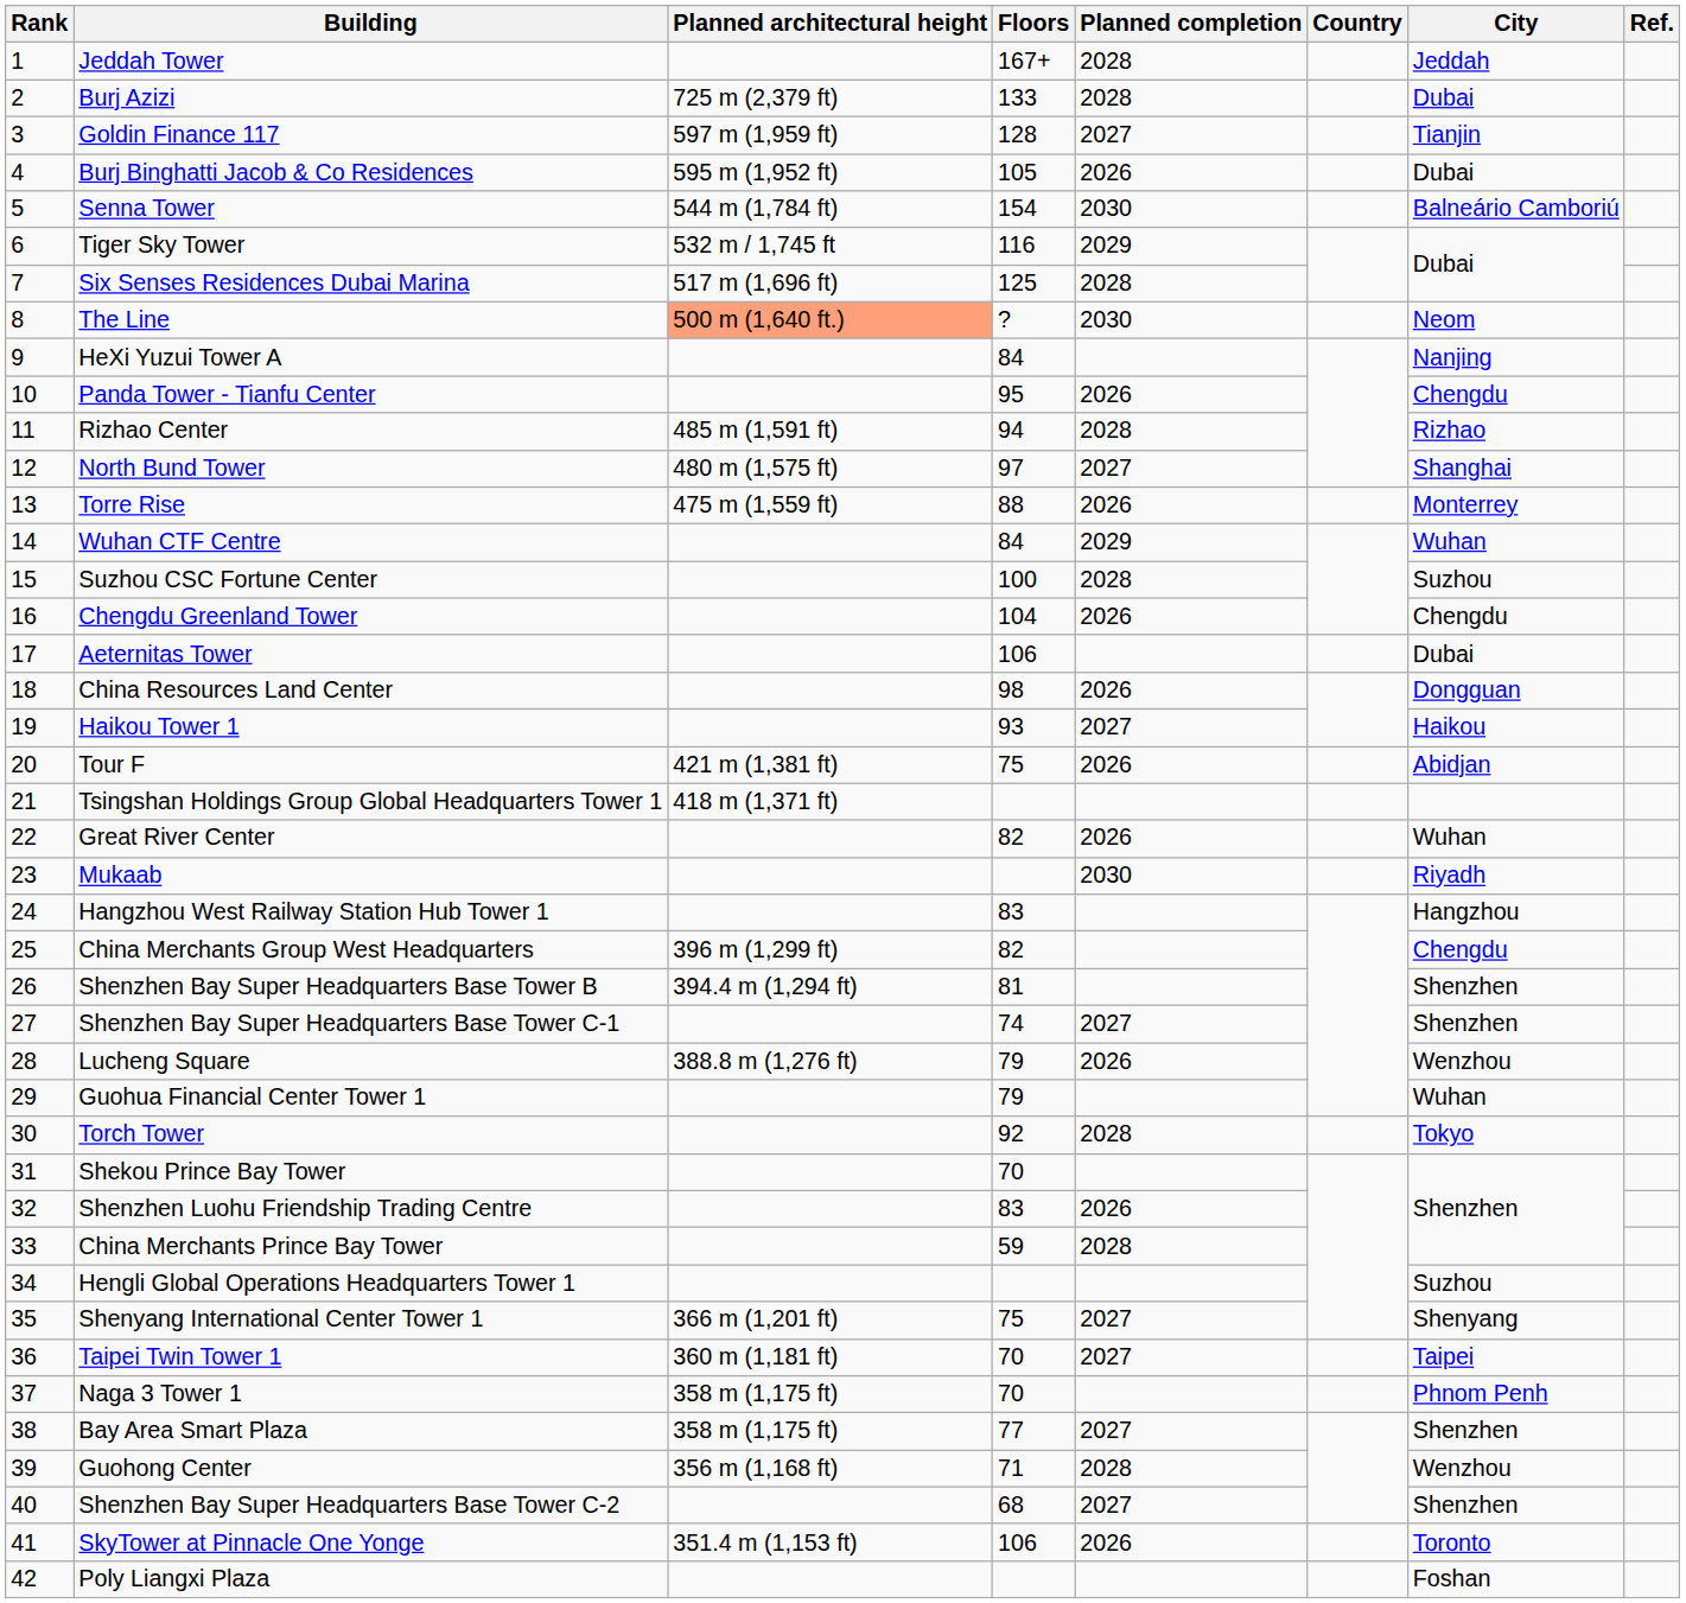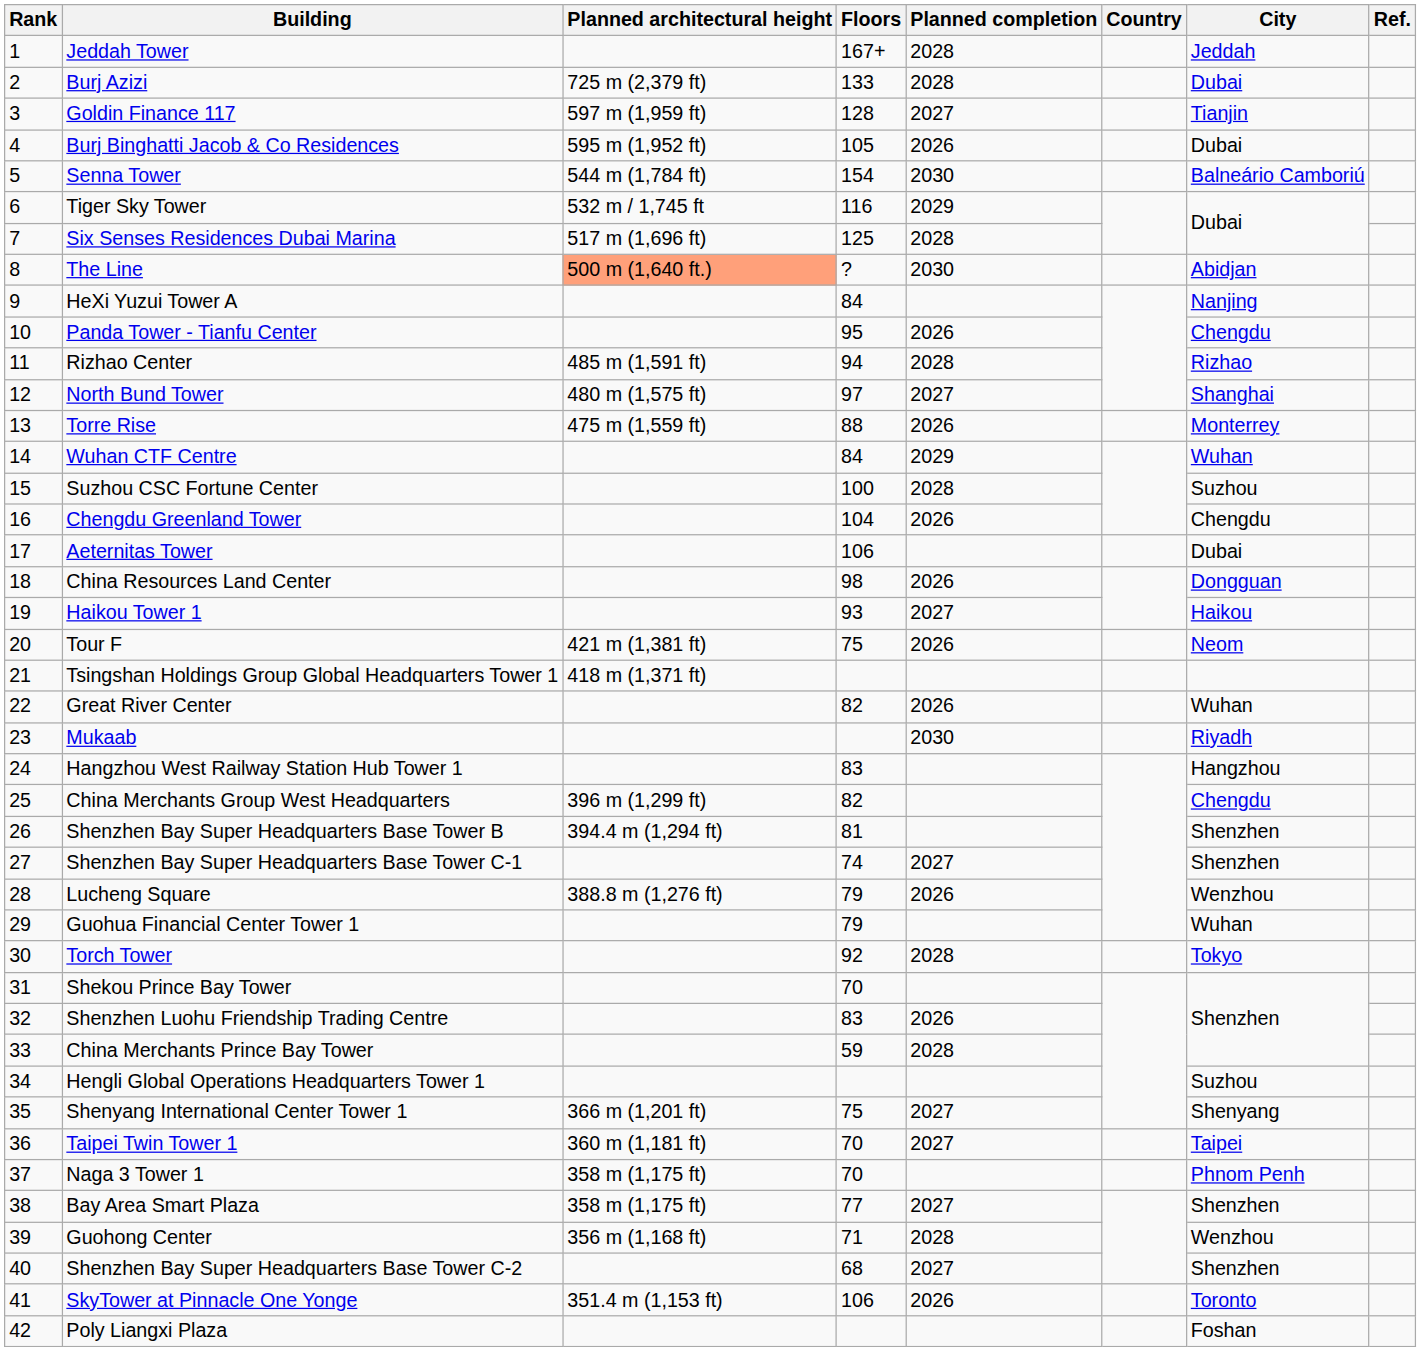 <table class="wikitable sortable">
 <tr style="background: #ececec;">
 <th>Rank</th>
 <th>Building</th>
 <th>Planned architectural height</th>
 <th>Floors</th>
 <th>Planned completion</th>
 <th>Country</th>
 <th>City</th>
 <th class="unsortable">Ref.</th>
 </tr>
 <tr>
 <td>1</td>
 <td><a href='#'>Jeddah Tower</a></td>
 <td></td>
 <td>167+</td>
 <td>2028</td>
 <td></td>
 <td><a href='#'>Jeddah</a></td>
 <td></td>
 </tr>
 <tr>
 <td>2</td>
 <td><a href='#'>Burj Azizi</a></td>
 <td>725 m (2,379 ft)</td>
 <td>133</td>
 <td>2028</td>
 <td></td>
 <td><a href='#'>Dubai</a></td>
 <td></td>
 </tr>
 <tr>
 <td>3</td>
 <td><a href='#'>Goldin Finance 117</a></td>
 <td>597 m (1,959 ft)</td>
 <td>128</td>
 <td>2027</td>
 <td></td>
 <td><a href='#'>Tianjin</a></td>
 <td></td>
 </tr>
 <tr>
 <td>4</td>
 <td><a href='#'>Burj Binghatti Jacob & Co Residences</a></td>
 <td>595 m (1,952 ft)</td>
 <td>105</td>
 <td>2026</td>
 <td></td>
 <td>Dubai</td>
 <td></td>
 </tr>
 <tr>
 <td>5</td>
 <td><a href='#'>Senna Tower</a></td>
 <td>544 m (1,784 ft)</td>
 <td>154</td>
 <td>2030</td>
 <td></td>
 <td><a href='#'>Balneário Camboriú</a></td>
 <td></td>
 </tr>
 <tr>
 <td>6</td>
 <td>Tiger Sky Tower</td>
 <td>532 m / 1,745 ft</td>
 <td>116</td>
 <td>2029</td>
 <td rowspan="2"></td>
 <td rowspan="2">Dubai</td>
 <td></td>
 </tr>
 <tr>
 <td>7</td>
 <td><a href='#'>Six Senses Residences Dubai Marina</a></td>
 <td>517 m (1,696 ft)</td>
 <td>125</td>
 <td>2028</td>
 <td></td>
 </tr>
 <tr>
 <td>8</td>
 <td><a href='#'>The Line</a></td>
 <td style="background: lightsalmon;">500 m (1,640 ft.)</td>
 <td>?</td>
 <td>2030</td>
 <td></td>
-<td><a href='#'>Neom</a></td>
+<td><a href='#'>Abidjan</a></td>
 <td></td>
 </tr>
 <tr>
 <td>9</td>
 <td>HeXi Yuzui Tower A</td>
 <td></td>
 <td>84</td>
 <td></td>
 <td rowspan="4"></td>
 <td><a href='#'>Nanjing</a></td>
 <td></td>
 </tr>
 <tr>
 <td>10</td>
 <td><a href='#'>Panda Tower - Tianfu Center</a></td>
 <td></td>
 <td>95</td>
 <td>2026</td>
 <td><a href='#'>Chengdu</a></td>
 <td></td>
 </tr>
 <tr>
 <td>11</td>
 <td>Rizhao Center</td>
 <td>485 m (1,591 ft)</td>
 <td>94</td>
 <td>2028</td>
 <td><a href='#'>Rizhao</a></td>
 <td></td>
 </tr>
 <tr>
 <td>12</td>
 <td><a href='#'>North Bund Tower</a></td>
 <td>480 m (1,575 ft)</td>
 <td>97</td>
 <td>2027</td>
 <td><a href='#'>Shanghai</a></td>
 <td></td>
 </tr>
 <tr>
 <td>13</td>
 <td><a href='#'>Torre Rise</a></td>
 <td>475 m (1,559 ft)</td>
 <td>88</td>
 <td>2026</td>
 <td></td>
 <td><a href='#'>Monterrey</a></td>
 <td></td>
 </tr>
 <tr>
 <td>14</td>
 <td><a href='#'>Wuhan CTF Centre</a></td>
 <td></td>
 <td>84</td>
 <td>2029</td>
 <td rowspan="3"></td>
 <td><a href='#'>Wuhan</a></td>
 <td></td>
 </tr>
 <tr>
 <td>15</td>
 <td>Suzhou CSC Fortune Center</td>
 <td></td>
 <td>100</td>
 <td>2028</td>
 <td>Suzhou</td>
 <td></td>
 </tr>
 <tr>
 <td>16</td>
 <td><a href='#'>Chengdu Greenland Tower</a></td>
 <td></td>
 <td>104</td>
 <td>2026</td>
 <td>Chengdu</td>
 <td></td>
 </tr>
 <tr>
 <td>17</td>
 <td><a href='#'>Aeternitas Tower</a></td>
 <td></td>
 <td>106</td>
 <td></td>
 <td></td>
 <td>Dubai</td>
 <td></td>
 </tr>
 <tr>
 <td>18</td>
 <td>China Resources Land Center</td>
 <td></td>
 <td>98</td>
 <td>2026</td>
 <td rowspan="2"></td>
 <td><a href='#'>Dongguan</a></td>
 <td></td>
 </tr>
 <tr>
 <td>19</td>
 <td><a href='#'>Haikou Tower 1</a></td>
 <td></td>
 <td>93</td>
 <td>2027</td>
 <td><a href='#'>Haikou</a></td>
 <td></td>
 </tr>
 <tr>
 <td>20</td>
 <td>Tour F</td>
 <td>421 m (1,381 ft)</td>
 <td>75</td>
 <td>2026</td>
 <td></td>
-<td><a href='#'>Abidjan</a></td>
+<td><a href='#'>Neom</a></td>
 <td></td>
 </tr>
 <tr>
 <td>21</td>
 <td>Tsingshan Holdings Group Global Headquarters Tower 1</td>
 <td>418 m (1,371 ft)</td>
 <td></td>
 <td></td>
 <td></td>
 <td></td>
 <td></td>
 </tr>
 <tr>
 <td>22</td>
 <td>Great River Center</td>
 <td></td>
 <td>82</td>
 <td>2026</td>
 <td></td>
 <td>Wuhan</td>
 <td></td>
 </tr>
 <tr>
 <td>23</td>
 <td><a href='#'>Mukaab</a></td>
 <td></td>
 <td></td>
 <td>2030</td>
 <td></td>
 <td><a href='#'>Riyadh</a></td>
 <td></td>
 </tr>
 <tr>
 <td>24</td>
 <td>Hangzhou West Railway Station Hub Tower 1</td>
 <td></td>
 <td>83</td>
 <td></td>
 <td rowspan="6"></td>
 <td>Hangzhou</td>
 <td></td>
 </tr>
 <tr>
 <td>25</td>
 <td>China Merchants Group West Headquarters</td>
 <td>396 m (1,299 ft)</td>
 <td>82</td>
 <td></td>
 <td><a href='#'>Chengdu</a></td>
 <td></td>
 </tr>
 <tr>
 <td>26</td>
 <td>Shenzhen Bay Super Headquarters Base Tower B</td>
 <td>394.4 m (1,294 ft)</td>
 <td>81</td>
 <td></td>
 <td>Shenzhen</td>
 <td></td>
 </tr>
 <tr>
 <td>27</td>
 <td>Shenzhen Bay Super Headquarters Base Tower C-1</td>
 <td></td>
 <td>74</td>
 <td>2027</td>
 <td>Shenzhen</td>
 <td></td>
 </tr>
 <tr>
 <td>28</td>
 <td>Lucheng Square</td>
 <td>388.8 m (1,276 ft)</td>
 <td>79</td>
 <td>2026</td>
 <td>Wenzhou</td>
 <td></td>
 </tr>
 <tr>
 <td>29</td>
 <td>Guohua Financial Center Tower 1</td>
 <td></td>
 <td>79</td>
 <td></td>
 <td>Wuhan</td>
 <td></td>
 </tr>
 <tr>
 <td>30</td>
 <td><a href='#'>Torch Tower</a></td>
 <td></td>
 <td>92</td>
 <td>2028</td>
 <td></td>
 <td><a href='#'>Tokyo</a></td>
 <td></td>
 </tr>
 <tr>
 <td>31</td>
 <td>Shekou Prince Bay Tower</td>
 <td></td>
 <td>70</td>
 <td></td>
 <td rowspan="5"></td>
 <td rowspan="3">Shenzhen</td>
 <td></td>
 </tr>
 <tr>
 <td>32</td>
 <td>Shenzhen Luohu Friendship Trading Centre</td>
 <td></td>
 <td>83</td>
 <td>2026</td>
 <td></td>
 </tr>
 <tr>
 <td>33</td>
 <td>China Merchants Prince Bay Tower</td>
 <td></td>
 <td>59</td>
 <td>2028</td>
 <td></td>
 </tr>
 <tr>
 <td>34</td>
 <td>Hengli Global Operations Headquarters Tower 1</td>
 <td></td>
 <td></td>
 <td></td>
 <td>Suzhou</td>
 <td></td>
 </tr>
 <tr>
 <td>35</td>
 <td>Shenyang International Center Tower 1</td>
 <td>366 m (1,201 ft)</td>
 <td>75</td>
 <td>2027</td>
 <td>Shenyang</td>
 <td></td>
 </tr>
 <tr>
 <td>36</td>
 <td><a href='#'>Taipei Twin Tower 1</a></td>
 <td>360 m (1,181 ft)</td>
 <td>70</td>
 <td>2027</td>
 <td></td>
 <td><a href='#'>Taipei</a></td>
 <td></td>
 </tr>
 <tr>
 <td>37</td>
 <td>Naga 3 Tower 1</td>
 <td>358 m (1,175 ft)</td>
 <td>70</td>
 <td></td>
 <td></td>
 <td><a href='#'>Phnom Penh</a></td>
 <td></td>
 </tr>
 <tr>
 <td>38</td>
 <td>Bay Area Smart Plaza</td>
 <td>358 m (1,175 ft)</td>
 <td>77</td>
 <td>2027</td>
 <td rowspan="3"></td>
 <td>Shenzhen</td>
 <td></td>
 </tr>
 <tr>
 <td>39</td>
 <td>Guohong Center</td>
 <td>356 m (1,168 ft)</td>
 <td>71</td>
 <td>2028</td>
 <td>Wenzhou</td>
 <td></td>
 </tr>
 <tr>
 <td>40</td>
 <td>Shenzhen Bay Super Headquarters Base Tower C-2</td>
 <td></td>
 <td>68</td>
 <td>2027</td>
 <td>Shenzhen</td>
 <td></td>
 </tr>
 <tr>
 <td>41</td>
 <td><a href='#'>SkyTower at Pinnacle One Yonge</a></td>
 <td>351.4 m (1,153 ft)</td>
 <td>106</td>
 <td>2026</td>
 <td></td>
 <td><a href='#'>Toronto</a></td>
 <td></td>
 </tr>
 <tr>
 <td>42</td>
 <td>Poly Liangxi Plaza</td>
 <td></td>
 <td></td>
 <td></td>
 <td></td>
 <td>Foshan</td>
 <td></td>
 </tr>
 </table>
